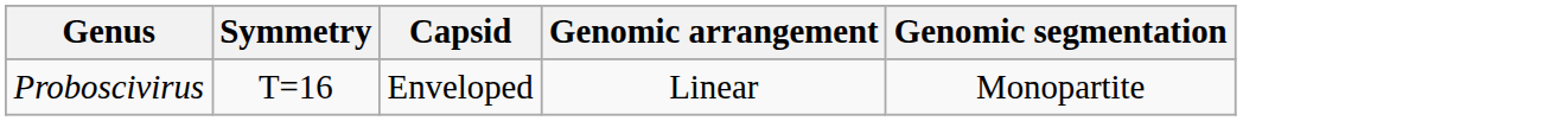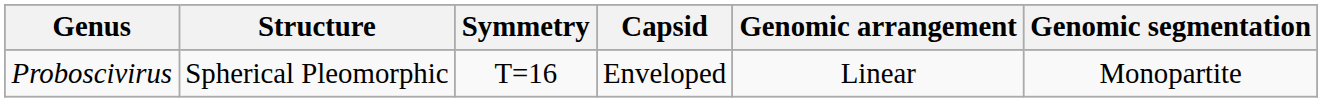 <table class="wikitable sortable" style="text-align:center">
 <tr>
 <th>Genus</th>
+<th>Structure</th>
 <th>Symmetry</th>
 <th>Capsid</th>
 <th>Genomic arrangement</th>
 <th>Genomic segmentation</th>
 </tr>
 <tr>
 <td><em>Proboscivirus</em></td>
+<td>Spherical Pleomorphic</td>
 <td>T=16</td>
 <td>Enveloped</td>
 <td>Linear</td>
 <td>Monopartite</td>
 </tr>
 </table>
